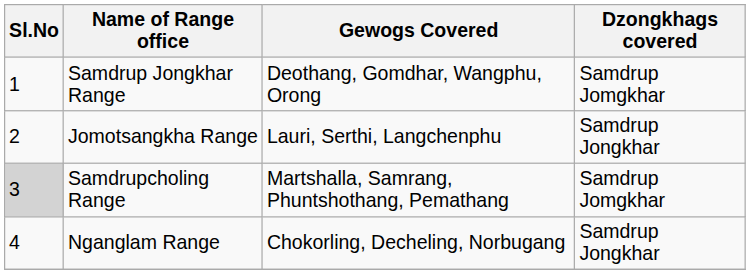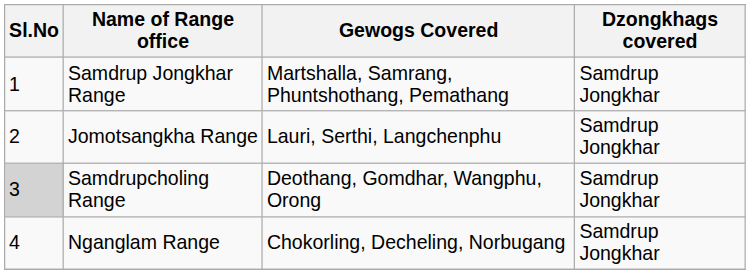 <table class="wikitable">
 <tr>
 <th>Sl.No</th>
 <th>Name of Range office</th>
 <th>Gewogs Covered</th>
 <th>Dzongkhags covered</th>
 </tr>
 <tr>
 <td>1</td>
 <td>Samdrup Jongkhar Range</td>
-<td>Deothang, Gomdhar, Wangphu, Orong</td>
-<td>Samdrup Jomgkhar</td>
+<td>Martshalla, Samrang, Phuntshothang, Pemathang</td>
+<td>Samdrup Jongkhar</td>
 </tr>
 <tr>
 <td>2</td>
 <td>Jomotsangkha Range</td>
 <td>Lauri, Serthi, Langchenphu</td>
 <td>Samdrup Jongkhar</td>
 </tr>
 <tr>
 <td style="background: lightgrey;">3</td>
 <td>Samdrupcholing Range</td>
-<td>Martshalla, Samrang, Phuntshothang, Pemathang</td>
-<td>Samdrup Jomgkhar</td>
+<td>Deothang, Gomdhar, Wangphu, Orong</td>
+<td>Samdrup Jongkhar</td>
 </tr>
 <tr>
 <td>4</td>
 <td>Nganglam Range</td>
 <td>Chokorling, Decheling, Norbugang</td>
 <td>Samdrup Jongkhar</td>
 </tr>
 <tr>
 </tr>
 </table>
